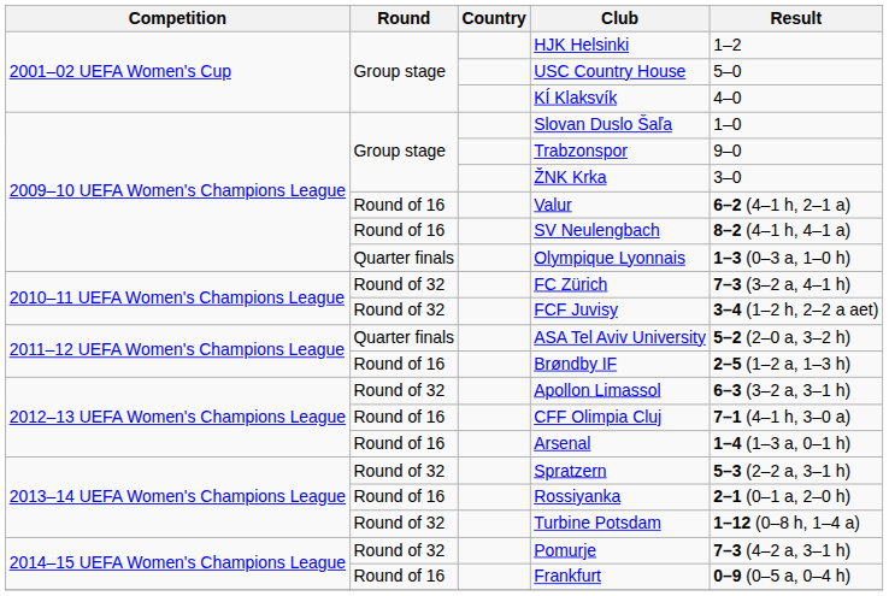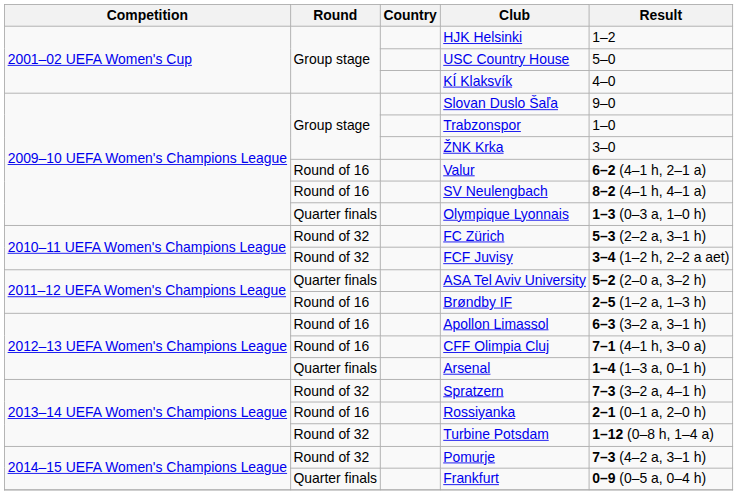 <table class="wikitable">
 <tr>
 <th>Competition</th>
 <th>Round</th>
 <th>Country</th>
 <th>Club</th>
 <th>Result</th>
 </tr>
 <tr>
 <td rowspan=3><a href='#'>2001–02 UEFA Women's Cup</a></td>
 <td rowspan=3>Group stage</td>
 <td></td>
 <td><a href='#'>HJK Helsinki</a></td>
 <td>1–2</td>
 </tr>
 <tr>
 <td></td>
 <td><a href='#'>USC Country House</a></td>
 <td>5–0</td>
 </tr>
 <tr>
 <td></td>
 <td><a href='#'>KÍ Klaksvík</a></td>
 <td>4–0</td>
 </tr>
 <tr>
 <td rowspan=6><a href='#'>2009–10 UEFA Women's Champions League</a></td>
 <td rowspan=3>Group stage</td>
 <td></td>
 <td><a href='#'>Slovan Duslo Šaľa</a></td>
-<td>1–0</td>
+<td>9–0</td>
 </tr>
 <tr>
 <td></td>
 <td><a href='#'>Trabzonspor</a></td>
-<td>9–0</td>
+<td>1–0</td>
 </tr>
 <tr>
 <td></td>
 <td><a href='#'>ŽNK Krka</a></td>
 <td>3–0</td>
 </tr>
 <tr>
 <td>Round of 16</td>
 <td></td>
 <td><a href='#'>Valur</a></td>
 <td><strong>6–2</strong> (4–1 h, 2–1 a)</td>
 </tr>
 <tr>
 <td>Round of 16</td>
 <td></td>
 <td><a href='#'>SV Neulengbach</a></td>
 <td><strong>8–2</strong> (4–1 h, 4–1 a)</td>
 </tr>
 <tr>
 <td>Quarter finals</td>
 <td></td>
 <td><a href='#'>Olympique Lyonnais</a></td>
 <td><strong>1–3</strong> (0–3 a, 1–0 h)</td>
 </tr>
 <tr>
 <td rowspan=2><a href='#'>2010–11 UEFA Women's Champions League</a></td>
 <td>Round of 32</td>
 <td></td>
 <td><a href='#'>FC Zürich</a></td>
-<td><strong>7–3</strong> (3–2 a, 4–1 h)</td>
+<td><strong>5–3</strong> (2–2 a, 3–1 h)</td>
 </tr>
 <tr>
 <td>Round of 32</td>
 <td></td>
 <td><a href='#'>FCF Juvisy</a></td>
 <td><strong>3–4</strong> (1–2 h, 2–2 a aet)</td>
 </tr>
 <tr>
 <td rowspan=2><a href='#'>2011–12 UEFA Women's Champions League</a></td>
 <td>Quarter finals</td>
 <td></td>
 <td><a href='#'>ASA Tel Aviv University</a></td>
 <td><strong>5–2</strong> (2–0 a, 3–2 h)</td>
 </tr>
 <tr>
 <td>Round of 16</td>
 <td></td>
 <td><a href='#'>Brøndby IF</a></td>
 <td><strong>2–5</strong> (1–2 a, 1–3 h)</td>
 </tr>
 <tr>
 <td rowspan=3><a href='#'>2012–13 UEFA Women's Champions League</a></td>
-<td>Round of 32</td>
+<td>Round of 16</td>
 <td></td>
 <td><a href='#'>Apollon Limassol</a></td>
 <td><strong>6–3</strong> (3–2 a, 3–1 h)</td>
 </tr>
 <tr>
 <td>Round of 16</td>
 <td></td>
 <td><a href='#'>CFF Olimpia Cluj</a></td>
 <td><strong>7–1</strong> (4–1 h, 3–0 a)</td>
 </tr>
 <tr>
-<td>Round of 16</td>
+<td>Quarter finals</td>
 <td></td>
 <td><a href='#'>Arsenal</a></td>
 <td><strong>1–4</strong> (1–3 a, 0–1 h)</td>
 </tr>
 <tr>
 <td rowspan=3><a href='#'>2013–14 UEFA Women's Champions League</a></td>
 <td>Round of 32</td>
 <td></td>
 <td><a href='#'>Spratzern</a></td>
-<td><strong>5–3</strong> (2–2 a, 3–1 h)</td>
+<td><strong>7–3</strong> (3–2 a, 4–1 h)</td>
 </tr>
 <tr>
 <td>Round of 16</td>
 <td></td>
 <td><a href='#'>Rossiyanka</a></td>
 <td><strong>2–1</strong> (0–1 a, 2–0 h)</td>
 </tr>
 <tr>
 <td>Round of 32</td>
 <td></td>
 <td><a href='#'>Turbine Potsdam</a></td>
 <td><strong>1–12</strong> (0–8 h, 1–4 a)</td>
 </tr>
 <tr>
 <td rowspan=2><a href='#'>2014–15 UEFA Women's Champions League</a></td>
 <td>Round of 32</td>
 <td></td>
 <td><a href='#'>Pomurje</a></td>
 <td><strong>7–3</strong> (4–2 a, 3–1 h)</td>
 </tr>
 <tr>
-<td>Round of 16</td>
+<td>Quarter finals</td>
 <td></td>
 <td><a href='#'>Frankfurt</a></td>
 <td><strong>0–9</strong> (0–5 a, 0–4 h)</td>
 </tr>
 <tr>
 </tr>
 </table>
